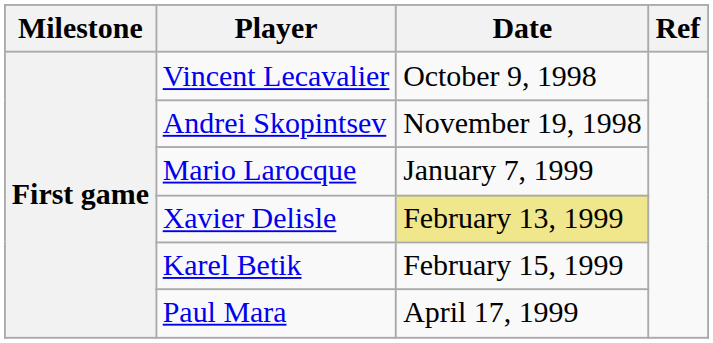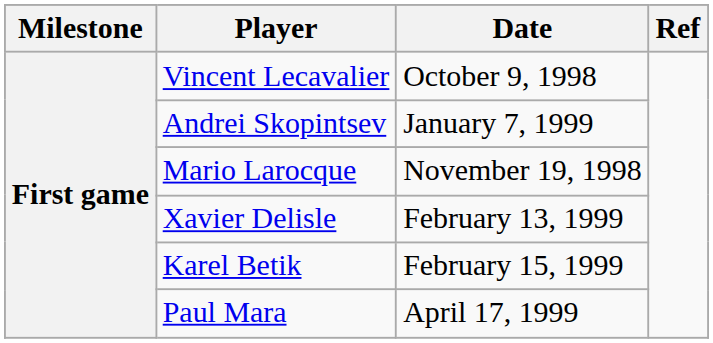 <table class="wikitable">
 <tr>
 <th scope="col">Milestone</th>
 <th scope="col">Player</th>
 <th scope="col">Date</th>
 <th scope="col">Ref</th>
 </tr>
 <tr>
 <th rowspan=6>First game</th>
 <td><a href='#'>Vincent Lecavalier</a></td>
 <td>October 9, 1998</td>
 <td rowspan=6></td>
 </tr>
 <tr>
 <td><a href='#'>Andrei Skopintsev</a></td>
+<td>January 7, 1999</td>
+</tr>
+<tr>
+<td><a href='#'>Mario Larocque</a></td>
 <td>November 19, 1998</td>
 </tr>
 <tr>
-<td><a href='#'>Mario Larocque</a></td>
-<td>January 7, 1999</td>
-</tr>
-<tr>
 <td><a href='#'>Xavier Delisle</a></td>
-<td style="background: khaki;">February 13, 1999</td>
+<td>February 13, 1999</td>
 </tr>
 <tr>
 <td><a href='#'>Karel Betik</a></td>
 <td>February 15, 1999</td>
 </tr>
 <tr>
 <td><a href='#'>Paul Mara</a></td>
 <td>April 17, 1999</td>
 </tr>
 </table>
